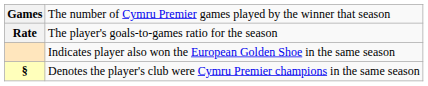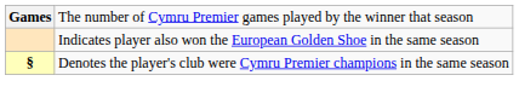 <table class="wikitable plainrowheaders">
 <tr>
 <th scope="row" style="text-align:center"><strong>Games</strong></th>
 <td>The number of <a href='#'>Cymru Premier</a> games played by the winner that season</td>
-</tr>
-<tr>
-<th scope="row" style="text-align:center"><strong>Rate</strong></th>
-<td>The player's goals-to-games ratio for the season</td>
 </tr>
 <tr>
 <th scope="row" style="text-align:center; background:#FFE6BD"></th>
 <td>Indicates player also won the <a href='#'>European Golden Shoe</a> in the same season</td>
 </tr>
 <tr>
 <th scope="row" style="text-align:center; background:#ffb">§</th>
 <td>Denotes the player's club were <a href='#'>Cymru Premier champions</a> in the same season</td>
 </tr>
 </table>
